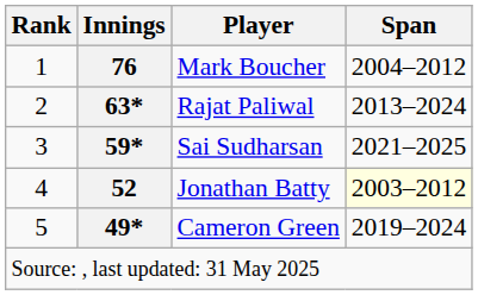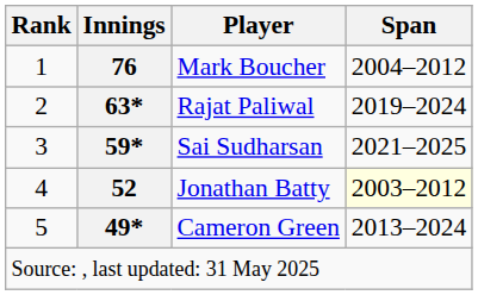 <table class="wikitable sortable">
 <tr>
 <th>Rank</th>
 <th>Innings</th>
 <th>Player</th>
 <th>Span</th>
 </tr>
 <tr>
 <td align=center>1</td>
 <th>76</th>
 <td> <a href='#'>Mark Boucher</a></td>
 <td>2004–2012</td>
 </tr>
 <tr>
 <td align=center>2</td>
 <th>63*</th>
 <td> <a href='#'>Rajat Paliwal</a></td>
-<td>2013–2024</td>
+<td>2019–2024</td>
 </tr>
 <tr>
 <td align=center>3</td>
 <th>59*</th>
 <td> <a href='#'>Sai Sudharsan</a></td>
 <td>2021–2025</td>
 </tr>
 <tr>
 <td align=center>4</td>
 <th>52</th>
 <td> <a href='#'>Jonathan Batty</a></td>
 <td style="background: lightyellow;">2003–2012</td>
 </tr>
 <tr>
 <td align=center>5</td>
 <th>49*</th>
 <td> <a href='#'>Cameron Green</a></td>
-<td>2019–2024</td>
+<td>2013–2024</td>
 </tr>
 <tr>
 <td colspan="5"><small>Source: , last updated: 31 May 2025</small></td>
 </tr>
 </table>
